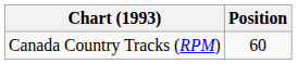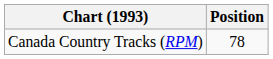 <table class="wikitable sortable">
 <tr>
 <th scope="col">Chart (1993)</th>
 <th scope="col">Position</th>
 </tr>
 <tr>
 <td>Canada Country Tracks (<em><a href='#'>RPM</a></em>)</td>
-<td align="center">60</td>
+<td align="center">78</td>
 </tr>
 </table>
